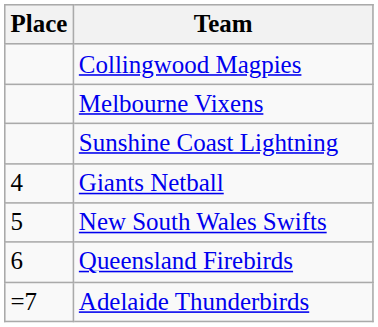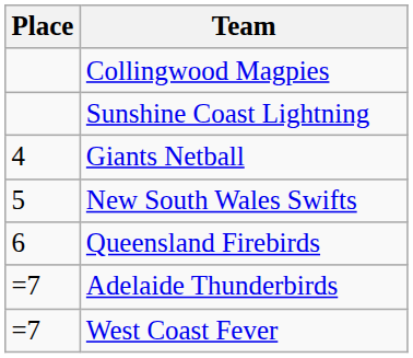 <table class=wikitable style=text-align:left>
 <tr>
 <th width=35>Place</th>
 <th width=185>Team</th>
 </tr>
 <tr>
 <td></td>
 <td style=text-align:left> <a href='#'>Collingwood Magpies</a></td>
-</tr>
-<tr>
-<td></td>
-<td style=text-align:left> <a href='#'>Melbourne Vixens</a></td>
 </tr>
 <tr>
 <td></td>
 <td style=text-align:left> <a href='#'>Sunshine Coast Lightning</a></td>
 </tr>
 <tr>
 <td style=text-align:left>4</td>
 <td> <a href='#'>Giants Netball</a></td>
 </tr>
 <tr>
 <td style=text-align:left>5</td>
 <td> <a href='#'>New South Wales Swifts</a></td>
 </tr>
 <tr>
 <td style=text-align:left>6</td>
 <td> <a href='#'>Queensland Firebirds</a></td>
 </tr>
 <tr>
 <td style=text-align:left>=7</td>
 <td> <a href='#'>Adelaide Thunderbirds</a></td>
 </tr>
+<tr>
+<td style=text-align:left>=7</td>
+<td> <a href='#'>West Coast Fever</a></td>
+</tr>
 </table>
